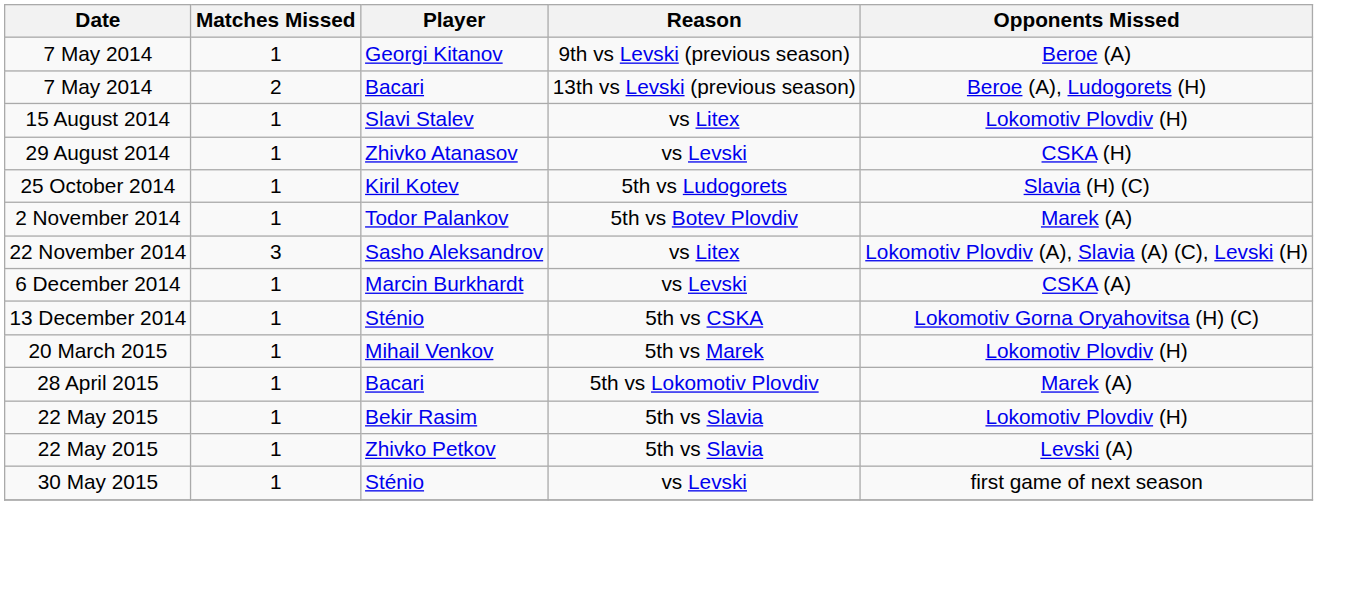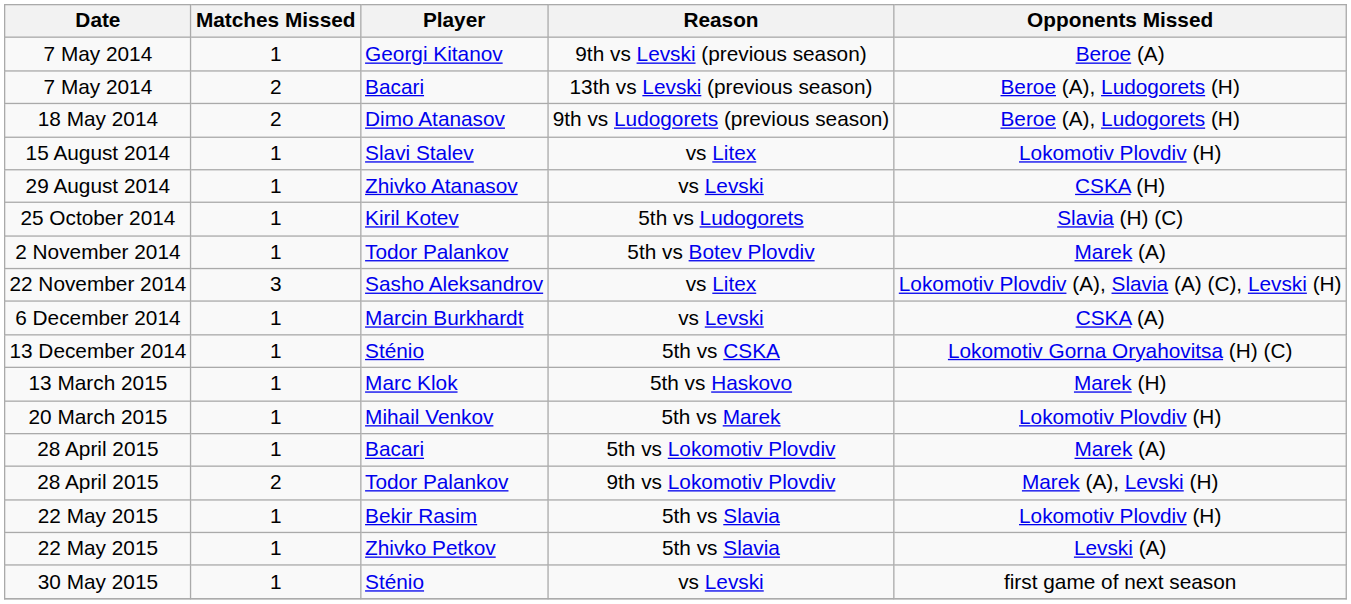 <table class="wikitable" style="text-align: center">
 <tr>
 <th>Date</th>
 <th>Matches Missed</th>
 <th>Player</th>
 <th>Reason</th>
 <th>Opponents Missed</th>
 </tr>
 <tr>
 <td>7 May 2014</td>
 <td>1</td>
 <td style="text-align:left;"> <a href='#'>Georgi Kitanov</a></td>
 <td>9th  vs <a href='#'>Levski</a> (previous season)</td>
 <td><a href='#'>Beroe</a> (A)</td>
 </tr>
 <tr>
 <td>7 May 2014</td>
 <td>2</td>
 <td style="text-align:left;"> <a href='#'>Bacari</a></td>
 <td>13th  vs <a href='#'>Levski</a> (previous season)</td>
+<td><a href='#'>Beroe</a> (A), <a href='#'>Ludogorets</a> (H)</td>
+</tr>
+<tr>
+<td>18 May 2014</td>
+<td>2</td>
+<td style="text-align:left;"> <a href='#'>Dimo Atanasov</a></td>
+<td>9th  vs <a href='#'>Ludogorets</a> (previous season)</td>
 <td><a href='#'>Beroe</a> (A), <a href='#'>Ludogorets</a> (H)</td>
 </tr>
 <tr>
 <td>15 August 2014</td>
 <td>1</td>
 <td style="text-align:left;"> <a href='#'>Slavi Stalev</a></td>
 <td> vs <a href='#'>Litex</a></td>
 <td><a href='#'>Lokomotiv Plovdiv</a> (H)</td>
 </tr>
 <tr>
 <td>29 August 2014</td>
 <td>1</td>
 <td style="text-align:left;"> <a href='#'>Zhivko Atanasov</a></td>
 <td> vs <a href='#'>Levski</a></td>
 <td><a href='#'>CSKA</a> (H)</td>
 </tr>
 <tr>
 <td>25 October 2014</td>
 <td>1</td>
 <td style="text-align:left;"> <a href='#'>Kiril Kotev</a></td>
 <td>5th  vs <a href='#'>Ludogorets</a></td>
 <td><a href='#'>Slavia</a> (H) (C)</td>
 </tr>
 <tr>
 <td>2 November 2014</td>
 <td>1</td>
 <td style="text-align:left;"> <a href='#'>Todor Palankov</a></td>
 <td>5th  vs <a href='#'>Botev Plovdiv</a></td>
 <td><a href='#'>Marek</a> (A)</td>
 </tr>
 <tr>
 <td>22 November 2014</td>
 <td>3</td>
 <td style="text-align:left;"> <a href='#'>Sasho Aleksandrov</a></td>
 <td> vs <a href='#'>Litex</a></td>
 <td><a href='#'>Lokomotiv Plovdiv</a> (A), <a href='#'>Slavia</a> (A) (C), <a href='#'>Levski</a> (H)</td>
 </tr>
 <tr>
 <td>6 December 2014</td>
 <td>1</td>
 <td style="text-align:left;"> <a href='#'>Marcin Burkhardt</a></td>
 <td> vs <a href='#'>Levski</a></td>
 <td><a href='#'>CSKA</a> (A)</td>
 </tr>
 <tr>
 <td>13 December 2014</td>
 <td>1</td>
 <td style="text-align:left;"> <a href='#'>Sténio</a></td>
 <td>5th  vs <a href='#'>CSKA</a></td>
 <td><a href='#'>Lokomotiv Gorna Oryahovitsa</a> (H) (C)</td>
 </tr>
 <tr>
+<td>13 March 2015</td>
+<td>1</td>
+<td style="text-align:left;"> <a href='#'>Marc Klok</a></td>
+<td>5th  vs <a href='#'>Haskovo</a></td>
+<td><a href='#'>Marek</a> (H)</td>
+</tr>
+<tr>
 <td>20 March 2015</td>
 <td>1</td>
 <td style="text-align:left;"> <a href='#'>Mihail Venkov</a></td>
 <td>5th  vs <a href='#'>Marek</a></td>
 <td><a href='#'>Lokomotiv Plovdiv</a> (H)</td>
 </tr>
 <tr>
 <td>28 April 2015</td>
 <td>1</td>
 <td style="text-align:left;"> <a href='#'>Bacari</a></td>
 <td>5th  vs <a href='#'>Lokomotiv Plovdiv</a></td>
 <td><a href='#'>Marek</a> (A)</td>
+</tr>
+<tr>
+<td>28 April 2015</td>
+<td>2</td>
+<td style="text-align:left;"> <a href='#'>Todor Palankov</a></td>
+<td>9th  vs <a href='#'>Lokomotiv Plovdiv</a></td>
+<td><a href='#'>Marek</a> (A), <a href='#'>Levski</a> (H)</td>
 </tr>
 <tr>
 <td>22 May 2015</td>
 <td>1</td>
 <td style="text-align:left;"> <a href='#'>Bekir Rasim</a></td>
 <td>5th  vs <a href='#'>Slavia</a></td>
 <td><a href='#'>Lokomotiv Plovdiv</a> (H)</td>
 </tr>
 <tr>
 <td>22 May 2015</td>
 <td>1</td>
 <td style="text-align:left;"> <a href='#'>Zhivko Petkov</a></td>
 <td>5th  vs <a href='#'>Slavia</a></td>
 <td><a href='#'>Levski</a> (A)</td>
 </tr>
 <tr>
 <td>30 May 2015</td>
 <td>1</td>
 <td style="text-align:left;"> <a href='#'>Sténio</a></td>
 <td> vs <a href='#'>Levski</a></td>
 <td>first game of next season</td>
 </tr>
 <tr>
 </tr>
 </table>
